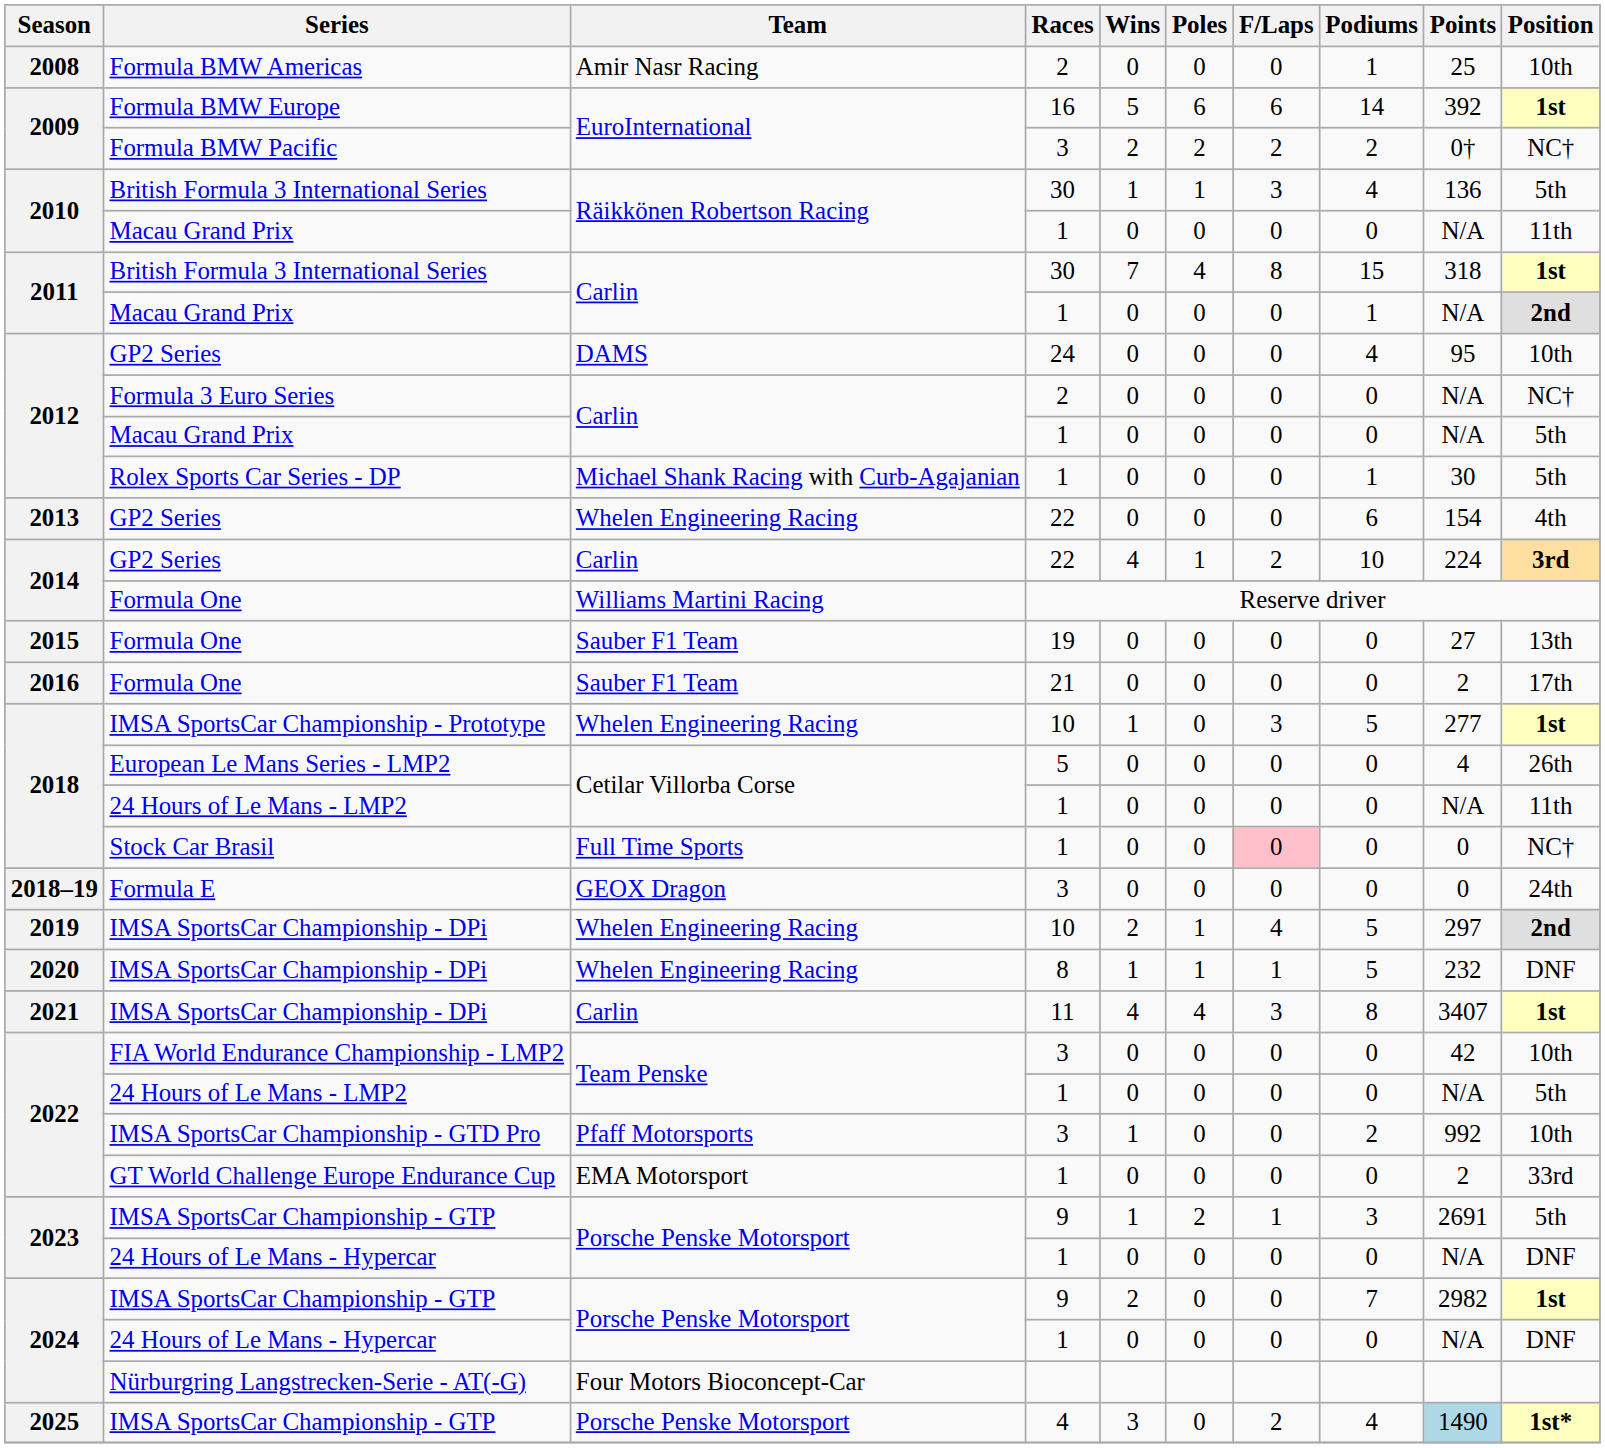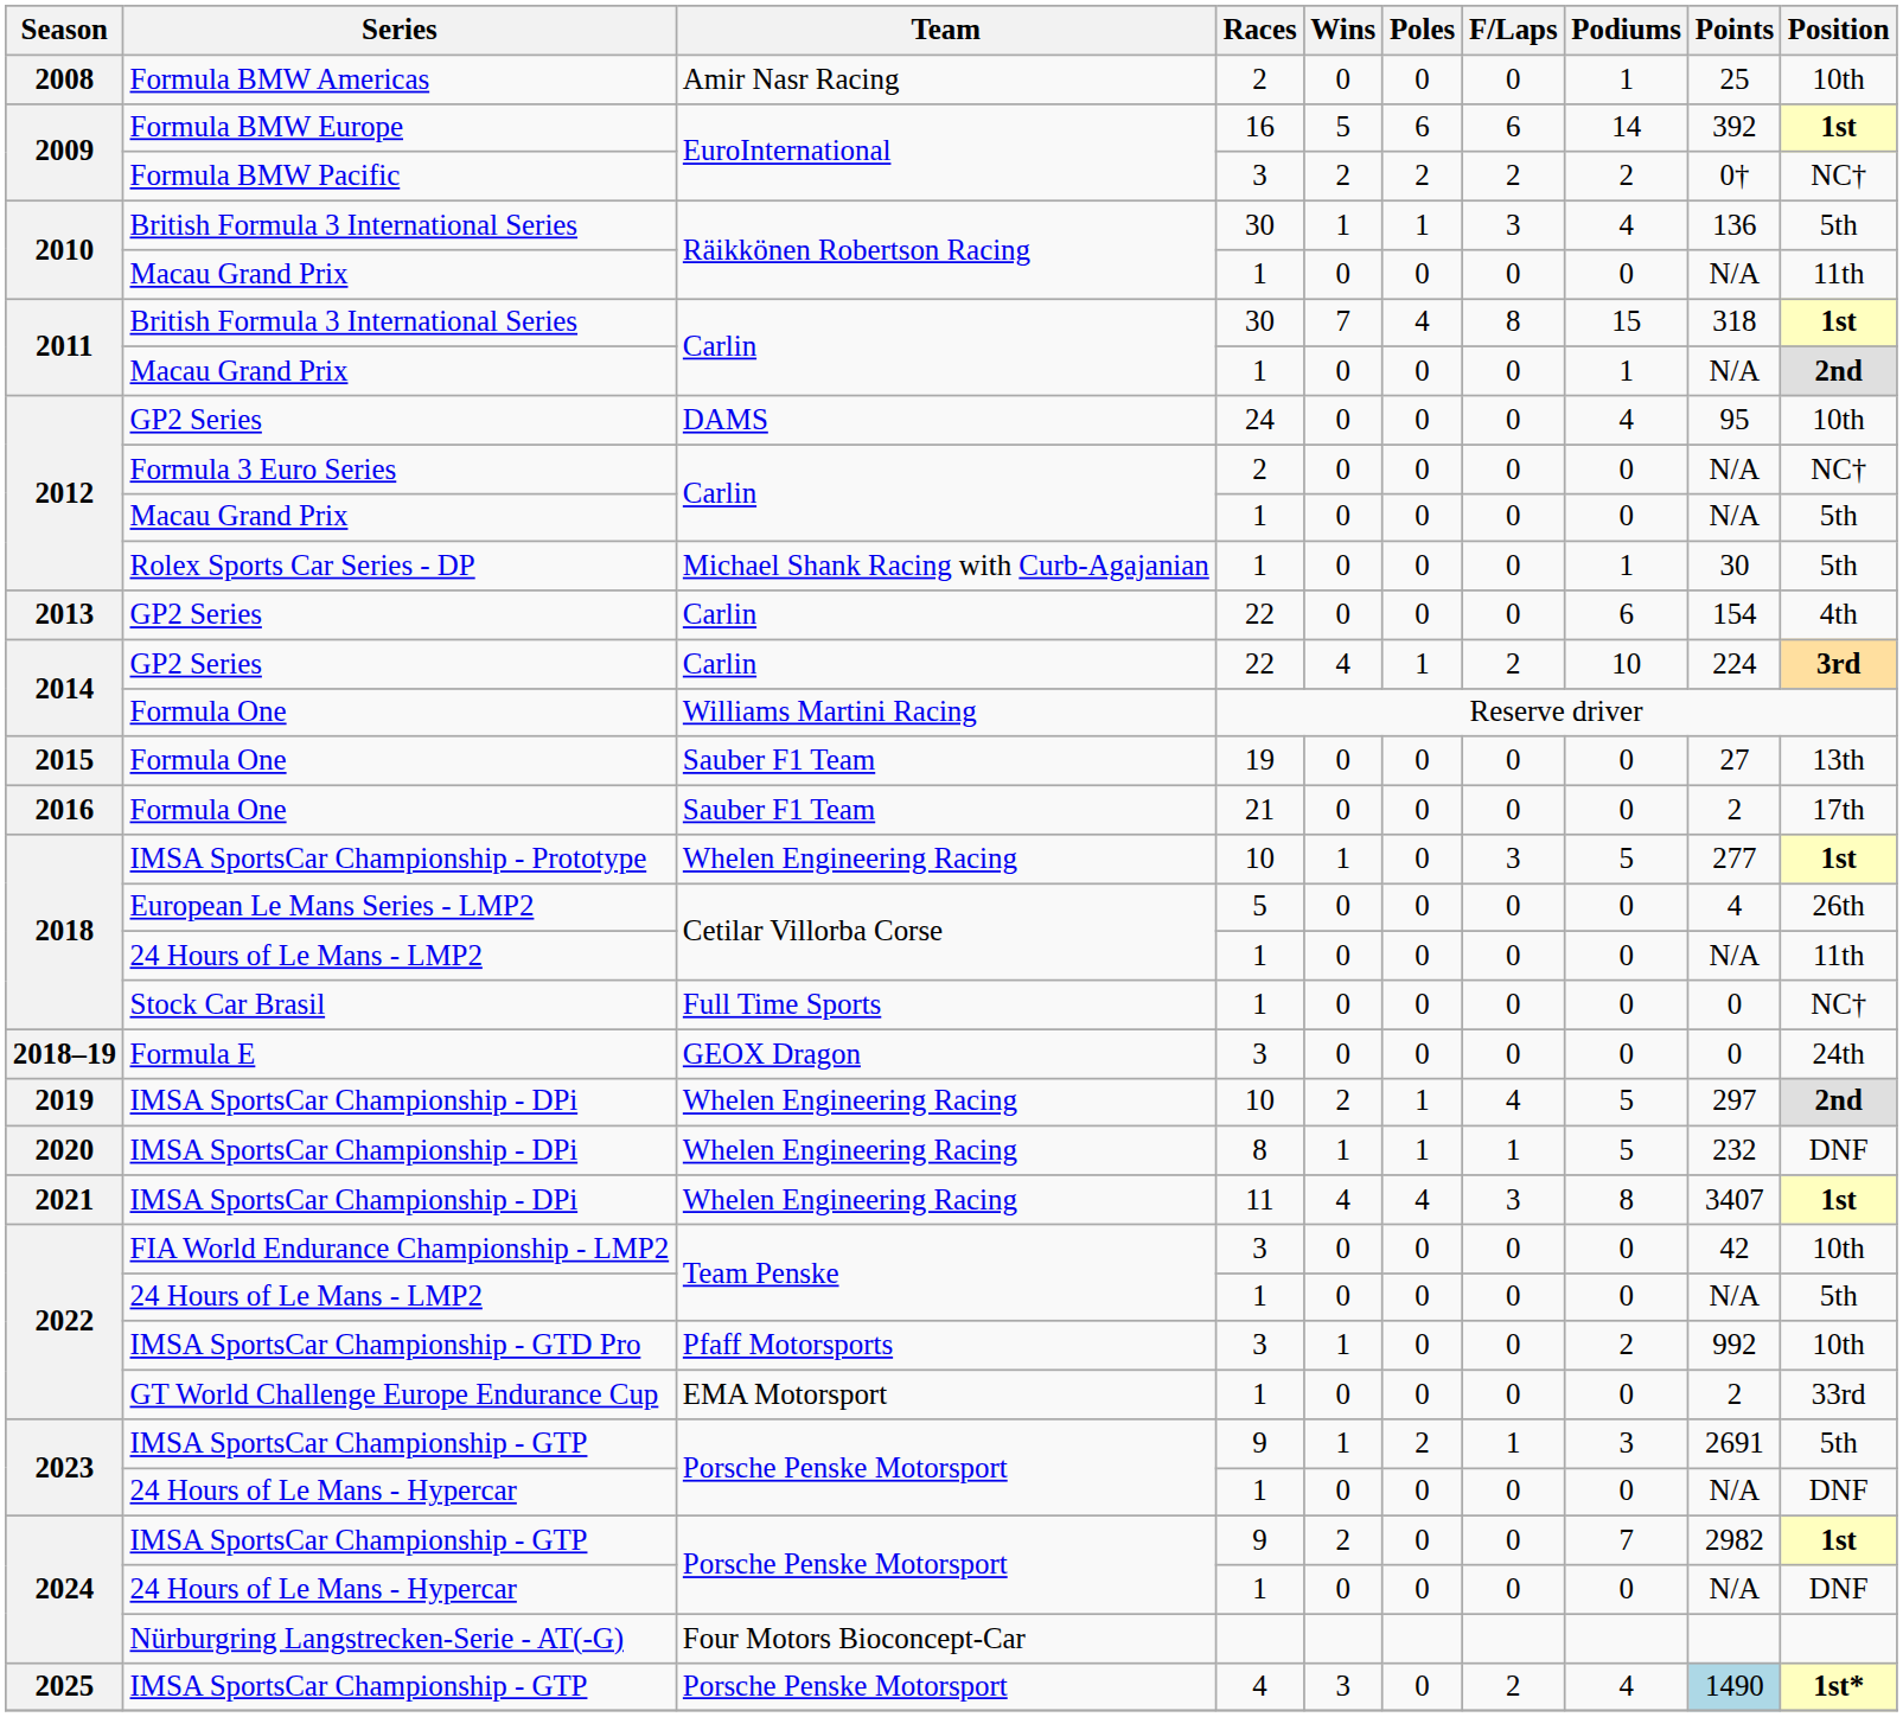 <table class="wikitable" style="font-size: 90%; text-align:center">
 <tr>
 <th>Season</th>
 <th>Series</th>
 <th>Team</th>
 <th>Races</th>
 <th>Wins</th>
 <th>Poles</th>
 <th>F/Laps</th>
 <th>Podiums</th>
 <th>Points</th>
 <th>Position</th>
 </tr>
 <tr>
 <th>2008</th>
 <td align=left><a href='#'>Formula BMW Americas</a></td>
 <td align=left>Amir Nasr Racing</td>
 <td>2</td>
 <td>0</td>
 <td>0</td>
 <td>0</td>
 <td>1</td>
 <td>25</td>
 <td>10th</td>
 </tr>
 <tr>
 <th rowspan=2>2009</th>
 <td align=left><a href='#'>Formula BMW Europe</a></td>
 <td align=left rowspan=2><a href='#'>EuroInternational</a></td>
 <td>16</td>
 <td>5</td>
 <td>6</td>
 <td>6</td>
 <td>14</td>
 <td>392</td>
 <td style="background:#FFFFBF;"><strong>1st</strong></td>
 </tr>
 <tr>
 <td align=left><a href='#'>Formula BMW Pacific</a></td>
 <td>3</td>
 <td>2</td>
 <td>2</td>
 <td>2</td>
 <td>2</td>
 <td>0†</td>
 <td>NC†</td>
 </tr>
 <tr>
 <th rowspan=2>2010</th>
 <td align=left><a href='#'>British Formula 3 International Series</a></td>
 <td align=left rowspan=2><a href='#'>Räikkönen Robertson Racing</a></td>
 <td>30</td>
 <td>1</td>
 <td>1</td>
 <td>3</td>
 <td>4</td>
 <td>136</td>
 <td>5th</td>
 </tr>
 <tr>
 <td align=left><a href='#'>Macau Grand Prix</a></td>
 <td>1</td>
 <td>0</td>
 <td>0</td>
 <td>0</td>
 <td>0</td>
 <td>N/A</td>
 <td>11th</td>
 </tr>
 <tr>
 <th rowspan=2>2011</th>
 <td align=left><a href='#'>British Formula 3 International Series</a></td>
 <td align=left rowspan=2><a href='#'>Carlin</a></td>
 <td>30</td>
 <td>7</td>
 <td>4</td>
 <td>8</td>
 <td>15</td>
 <td>318</td>
 <td style="background:#FFFFBF;"><strong>1st</strong></td>
 </tr>
 <tr>
 <td align=left><a href='#'>Macau Grand Prix</a></td>
 <td>1</td>
 <td>0</td>
 <td>0</td>
 <td>0</td>
 <td>1</td>
 <td>N/A</td>
 <td style="background:#DFDFDF;"><strong>2nd</strong></td>
 </tr>
 <tr>
 <th rowspan=4>2012</th>
 <td align=left><a href='#'>GP2 Series</a></td>
 <td align=left><a href='#'>DAMS</a></td>
 <td>24</td>
 <td>0</td>
 <td>0</td>
 <td>0</td>
 <td>4</td>
 <td>95</td>
 <td>10th</td>
 </tr>
 <tr>
 <td align=left><a href='#'>Formula 3 Euro Series</a></td>
 <td align=left rowspan=2><a href='#'>Carlin</a></td>
 <td>2</td>
 <td>0</td>
 <td>0</td>
 <td>0</td>
 <td>0</td>
 <td>N/A</td>
 <td>NC†</td>
 </tr>
 <tr>
 <td align=left><a href='#'>Macau Grand Prix</a></td>
 <td>1</td>
 <td>0</td>
 <td>0</td>
 <td>0</td>
 <td>0</td>
 <td>N/A</td>
 <td>5th</td>
 </tr>
 <tr>
 <td align=left><a href='#'>Rolex Sports Car Series - DP</a></td>
 <td align=left nowrap><a href='#'>Michael Shank Racing</a> with <a href='#'>Curb-Agajanian</a></td>
 <td>1</td>
 <td>0</td>
 <td>0</td>
 <td>0</td>
 <td>1</td>
 <td>30</td>
 <td>5th</td>
 </tr>
 <tr>
 <th>2013</th>
 <td align=left><a href='#'>GP2 Series</a></td>
-<td align=left><a href='#'>Whelen Engineering Racing</a></td>
+<td align=left><a href='#'>Carlin</a></td>
 <td>22</td>
 <td>0</td>
 <td>0</td>
 <td>0</td>
 <td>6</td>
 <td>154</td>
 <td>4th</td>
 </tr>
 <tr>
 <th rowspan="2">2014</th>
 <td align=left><a href='#'>GP2 Series</a></td>
 <td align=left><a href='#'>Carlin</a></td>
 <td>22</td>
 <td>4</td>
 <td>1</td>
 <td>2</td>
 <td>10</td>
 <td>224</td>
 <td style="background:#FFDF9F;"><strong>3rd</strong></td>
 </tr>
 <tr>
 <td align=left><a href='#'>Formula One</a></td>
 <td align=left><a href='#'>Williams Martini Racing</a></td>
 <td colspan="7">Reserve driver</td>
 </tr>
 <tr>
 <th>2015</th>
 <td align=left><a href='#'>Formula One</a></td>
 <td align=left><a href='#'>Sauber F1 Team</a></td>
 <td>19</td>
 <td>0</td>
 <td>0</td>
 <td>0</td>
 <td>0</td>
 <td>27</td>
 <td>13th</td>
 </tr>
 <tr>
 <th>2016</th>
 <td align=left><a href='#'>Formula One</a></td>
 <td align=left><a href='#'>Sauber F1 Team</a></td>
 <td>21</td>
 <td>0</td>
 <td>0</td>
 <td>0</td>
 <td>0</td>
 <td>2</td>
 <td>17th</td>
 </tr>
 <tr>
 <th rowspan=4>2018</th>
 <td align=left><a href='#'>IMSA SportsCar Championship - Prototype</a></td>
 <td align=left><a href='#'>Whelen Engineering Racing</a></td>
 <td>10</td>
 <td>1</td>
 <td>0</td>
 <td>3</td>
 <td>5</td>
 <td>277</td>
 <td style="background:#FFFFBF;"><strong>1st</strong></td>
 </tr>
 <tr>
 <td align=left><a href='#'>European Le Mans Series - LMP2</a></td>
 <td align=left rowspan=2>Cetilar Villorba Corse</td>
 <td>5</td>
 <td>0</td>
 <td>0</td>
 <td>0</td>
 <td>0</td>
 <td>4</td>
 <td>26th</td>
 </tr>
 <tr>
 <td align=left><a href='#'>24 Hours of Le Mans - LMP2</a></td>
 <td>1</td>
 <td>0</td>
 <td>0</td>
 <td>0</td>
 <td>0</td>
 <td>N/A</td>
 <td>11th</td>
 </tr>
 <tr>
 <td align=left><a href='#'>Stock Car Brasil</a></td>
 <td align=left><a href='#'>Full Time Sports</a></td>
 <td>1</td>
 <td>0</td>
 <td>0</td>
-<td style="background: pink;">0</td>
+<td>0</td>
 <td>0</td>
 <td>0</td>
 <td>NC†</td>
 </tr>
 <tr>
 <th nowrap>2018–19</th>
 <td align=left><a href='#'>Formula E</a></td>
 <td align=left><a href='#'>GEOX Dragon</a></td>
 <td>3</td>
 <td>0</td>
 <td>0</td>
 <td>0</td>
 <td>0</td>
 <td>0</td>
 <td>24th</td>
 </tr>
 <tr>
 <th>2019</th>
 <td align=left><a href='#'>IMSA SportsCar Championship - DPi</a></td>
 <td align=left><a href='#'>Whelen Engineering Racing</a></td>
 <td>10</td>
 <td>2</td>
 <td>1</td>
 <td>4</td>
 <td>5</td>
 <td>297</td>
 <td style="background:#DFDFDF;"><strong>2nd</strong></td>
 </tr>
 <tr>
 <th>2020</th>
 <td align=left><a href='#'>IMSA SportsCar Championship - DPi</a></td>
 <td align=left><a href='#'>Whelen Engineering Racing</a></td>
 <td>8</td>
 <td>1</td>
 <td>1</td>
 <td>1</td>
 <td>5</td>
 <td>232</td>
 <td>DNF</td>
 </tr>
 <tr>
 <th>2021</th>
 <td align=left><a href='#'>IMSA SportsCar Championship - DPi</a></td>
-<td align=left><a href='#'>Carlin</a></td>
+<td align=left><a href='#'>Whelen Engineering Racing</a></td>
 <td>11</td>
 <td>4</td>
 <td>4</td>
 <td>3</td>
 <td>8</td>
 <td>3407</td>
 <td style="background:#FFFFBF;"><strong>1st</strong></td>
 </tr>
 <tr>
 <th rowspan="4">2022</th>
 <td align=left nowrap><a href='#'>FIA World Endurance Championship - LMP2</a></td>
 <td rowspan="2" align="left"><a href='#'>Team Penske</a></td>
 <td>3</td>
 <td>0</td>
 <td>0</td>
 <td>0</td>
 <td>0</td>
 <td>42</td>
 <td>10th</td>
 </tr>
 <tr>
 <td align=left><a href='#'>24 Hours of Le Mans - LMP2</a></td>
 <td>1</td>
 <td>0</td>
 <td>0</td>
 <td>0</td>
 <td>0</td>
 <td>N/A</td>
 <td>5th</td>
 </tr>
 <tr>
 <td align=left><a href='#'>IMSA SportsCar Championship - GTD Pro</a></td>
 <td align=left><a href='#'>Pfaff Motorsports</a></td>
 <td>3</td>
 <td>1</td>
 <td>0</td>
 <td>0</td>
 <td>2</td>
 <td>992</td>
 <td>10th</td>
 </tr>
 <tr>
 <td align=left nowrap><a href='#'>GT World Challenge Europe Endurance Cup</a></td>
 <td align=left>EMA Motorsport</td>
 <td>1</td>
 <td>0</td>
 <td>0</td>
 <td>0</td>
 <td>0</td>
 <td>2</td>
 <td>33rd</td>
 </tr>
 <tr>
 <th rowspan="2">2023</th>
 <td align=left><a href='#'>IMSA SportsCar Championship - GTP</a></td>
 <td rowspan="2" align="left"><a href='#'>Porsche Penske Motorsport</a></td>
 <td>9</td>
 <td>1</td>
 <td>2</td>
 <td>1</td>
 <td>3</td>
 <td>2691</td>
 <td>5th</td>
 </tr>
 <tr>
 <td align=left><a href='#'>24 Hours of Le Mans - Hypercar</a></td>
 <td>1</td>
 <td>0</td>
 <td>0</td>
 <td>0</td>
 <td>0</td>
 <td>N/A</td>
 <td>DNF</td>
 </tr>
 <tr>
 <th rowspan="3">2024</th>
 <td align=left><a href='#'>IMSA SportsCar Championship - GTP</a></td>
 <td rowspan="2" align="left"><a href='#'>Porsche Penske Motorsport</a></td>
 <td>9</td>
 <td>2</td>
 <td>0</td>
 <td>0</td>
 <td>7</td>
 <td>2982</td>
 <td style="background:#FFFFBF;"><strong>1st</strong></td>
 </tr>
 <tr>
 <td align=left><a href='#'>24 Hours of Le Mans - Hypercar</a></td>
 <td>1</td>
 <td>0</td>
 <td>0</td>
 <td>0</td>
 <td>0</td>
 <td>N/A</td>
 <td>DNF</td>
 </tr>
 <tr>
 <td align=left><a href='#'>Nürburgring Langstrecken-Serie - AT(-G)</a></td>
 <td align=left>Four Motors Bioconcept-Car</td>
 <td></td>
 <td></td>
 <td></td>
 <td></td>
 <td></td>
 <td></td>
 <td></td>
 </tr>
 <tr>
 <th>2025</th>
 <td align=left><a href='#'>IMSA SportsCar Championship - GTP</a></td>
 <td align=left><a href='#'>Porsche Penske Motorsport</a></td>
 <td>4</td>
 <td>3</td>
 <td>0</td>
 <td>2</td>
 <td>4</td>
 <td style="background: lightblue;">1490</td>
 <td style="background:#FFFFBF;"><strong>1st*</strong></td>
 </tr>
 <tr>
 </tr>
 </table>
